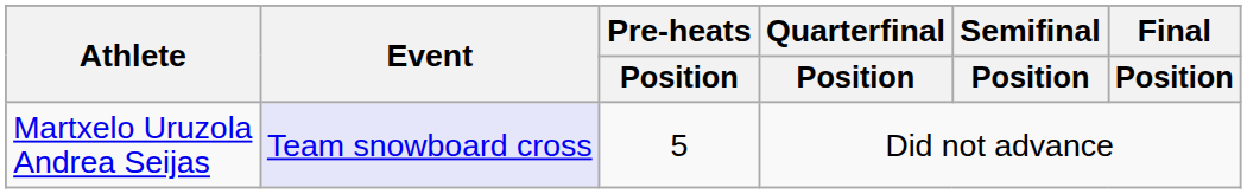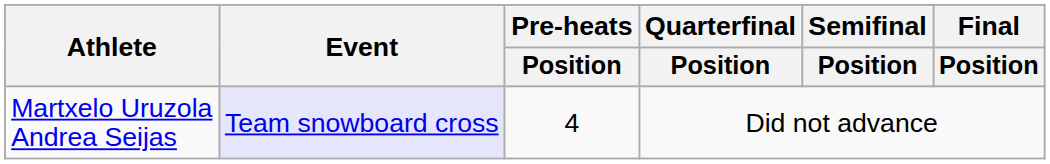 <table class="wikitable" style="font-size:90%">
 <tr>
 <th rowspan="2">Athlete</th>
 <th rowspan="2">Event</th>
 <th>Pre-heats</th>
 <th>Quarterfinal</th>
 <th>Semifinal</th>
 <th>Final</th>
 </tr>
 <tr style="font-size:95%">
 <th>Position</th>
 <th>Position</th>
 <th>Position</th>
 <th>Position</th>
 </tr>
 <tr align=center>
 <td align=left><a href='#'>Martxelo Uruzola</a><br><a href='#'>Andrea Seijas</a></td>
 <td align=left style="background: lavender;"><a href='#'>Team snowboard cross</a></td>
-<td>5</td>
+<td>4</td>
 <td colspan=3>Did not advance</td>
 </tr>
 </table>
